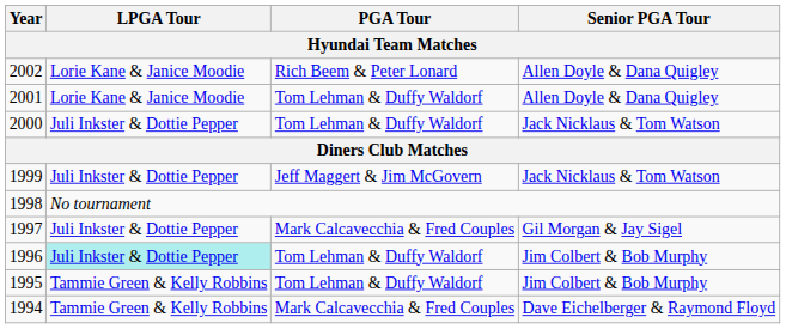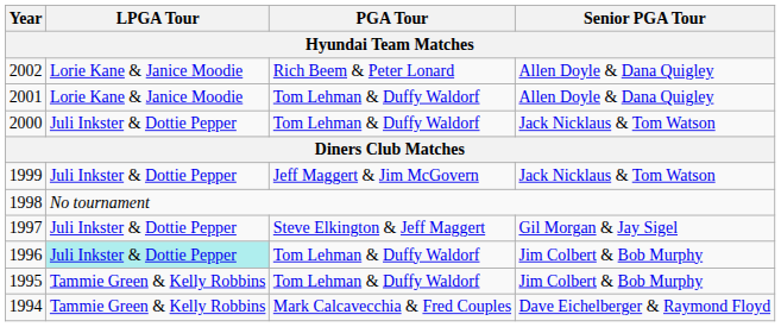 <table class=wikitable>
 <tr>
 <th>Year</th>
 <th>LPGA Tour</th>
 <th>PGA Tour</th>
 <th>Senior PGA Tour</th>
 </tr>
 <tr>
 <th colspan=4>Hyundai Team Matches</th>
 </tr>
 <tr>
 <td>2002</td>
 <td><a href='#'>Lorie Kane</a> & <a href='#'>Janice Moodie</a></td>
 <td><a href='#'>Rich Beem</a> & <a href='#'>Peter Lonard</a></td>
 <td><a href='#'>Allen Doyle</a> & <a href='#'>Dana Quigley</a></td>
 </tr>
 <tr>
 <td>2001</td>
 <td><a href='#'>Lorie Kane</a> & <a href='#'>Janice Moodie</a></td>
 <td><a href='#'>Tom Lehman</a> & <a href='#'>Duffy Waldorf</a></td>
 <td><a href='#'>Allen Doyle</a> & <a href='#'>Dana Quigley</a></td>
 </tr>
 <tr>
 <td>2000</td>
 <td><a href='#'>Juli Inkster</a> & <a href='#'>Dottie Pepper</a></td>
 <td><a href='#'>Tom Lehman</a> & <a href='#'>Duffy Waldorf</a></td>
 <td><a href='#'>Jack Nicklaus</a> & <a href='#'>Tom Watson</a></td>
 </tr>
 <tr>
 <th colspan=4>Diners Club Matches</th>
 </tr>
 <tr>
 <td>1999</td>
 <td><a href='#'>Juli Inkster</a> & <a href='#'>Dottie Pepper</a></td>
 <td><a href='#'>Jeff Maggert</a> & <a href='#'>Jim McGovern</a></td>
 <td><a href='#'>Jack Nicklaus</a> & <a href='#'>Tom Watson</a></td>
 </tr>
 <tr>
 <td>1998</td>
 <td colspan=3><em>No tournament</em></td>
 </tr>
 <tr>
 <td>1997</td>
 <td><a href='#'>Juli Inkster</a> & <a href='#'>Dottie Pepper</a></td>
-<td><a href='#'>Mark Calcavecchia</a> & <a href='#'>Fred Couples</a></td>
+<td><a href='#'>Steve Elkington</a> & <a href='#'>Jeff Maggert</a></td>
 <td><a href='#'>Gil Morgan</a> & <a href='#'>Jay Sigel</a></td>
 </tr>
 <tr>
 <td>1996</td>
 <td style="background: paleturquoise;"><a href='#'>Juli Inkster</a> & <a href='#'>Dottie Pepper</a></td>
 <td><a href='#'>Tom Lehman</a> & <a href='#'>Duffy Waldorf</a></td>
 <td><a href='#'>Jim Colbert</a> & <a href='#'>Bob Murphy</a></td>
 </tr>
 <tr>
 <td>1995</td>
 <td><a href='#'>Tammie Green</a> & <a href='#'>Kelly Robbins</a></td>
 <td><a href='#'>Tom Lehman</a> & <a href='#'>Duffy Waldorf</a></td>
 <td><a href='#'>Jim Colbert</a> & <a href='#'>Bob Murphy</a></td>
 </tr>
 <tr>
 <td>1994</td>
 <td><a href='#'>Tammie Green</a> & <a href='#'>Kelly Robbins</a></td>
 <td><a href='#'>Mark Calcavecchia</a> & <a href='#'>Fred Couples</a></td>
 <td><a href='#'>Dave Eichelberger</a> & <a href='#'>Raymond Floyd</a></td>
 </tr>
 </table>
